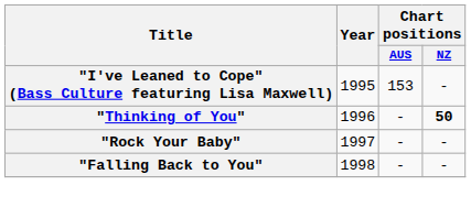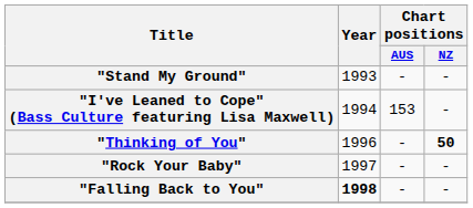 <table class="wikitable plainrowheaders" style="text-align:center;">
 <tr>
 <th rowspan="2">Title</th>
 <th rowspan="2">Year</th>
 <th colspan="2">Chart positions</th>
 </tr>
 <tr>
 <th scope="col" style="width:3em;font-size:85%;"><a href='#'>AUS</a><br></th>
 <th scope="col" style="width:3em;font-size:85%;"><a href='#'>NZ</a><br></th>
 </tr>
 <tr>
+<th scope="row">"Stand My Ground"</th>
+<td>1993</td>
+<td>-</td>
+<td>-</td>
+</tr>
+<tr>
 <th scope="row">"I've Leaned to Cope" <br>(<a href='#'>Bass Culture</a> featuring Lisa Maxwell)</th>
-<td>1995</td>
+<td>1994</td>
 <td>153</td>
 <td>-</td>
 </tr>
 <tr>
 <th scope="row">"<a href='#'>Thinking of You</a>"</th>
 <td>1996</td>
 <td>-</td>
 <td><strong>50</strong></td>
 </tr>
 <tr>
 <th scope="row">"Rock Your Baby"</th>
 <td>1997</td>
 <td>-</td>
 <td>-</td>
 </tr>
 <tr>
 <th scope="row">"Falling Back to You"</th>
-<td>1998</td>
+<td><strong>1998</strong></td>
 <td>-</td>
 <td>-</td>
 </tr>
 <tr>
 </tr>
 </table>
